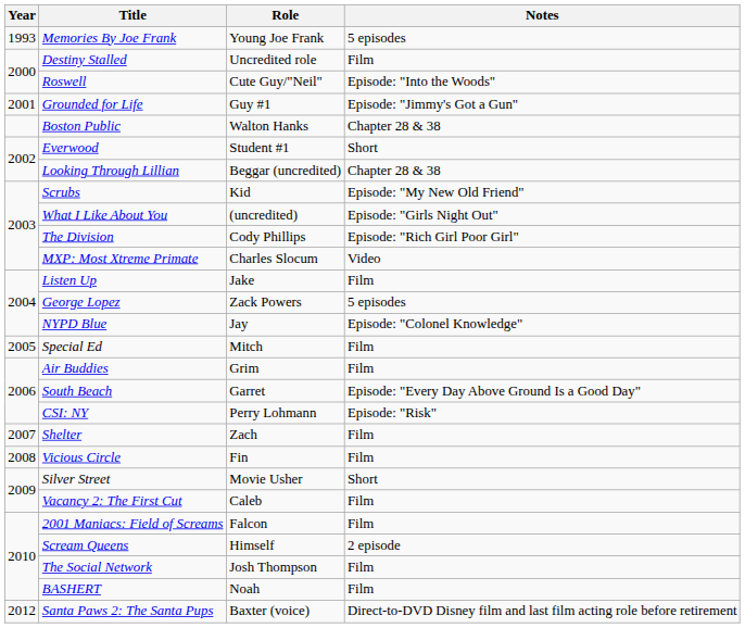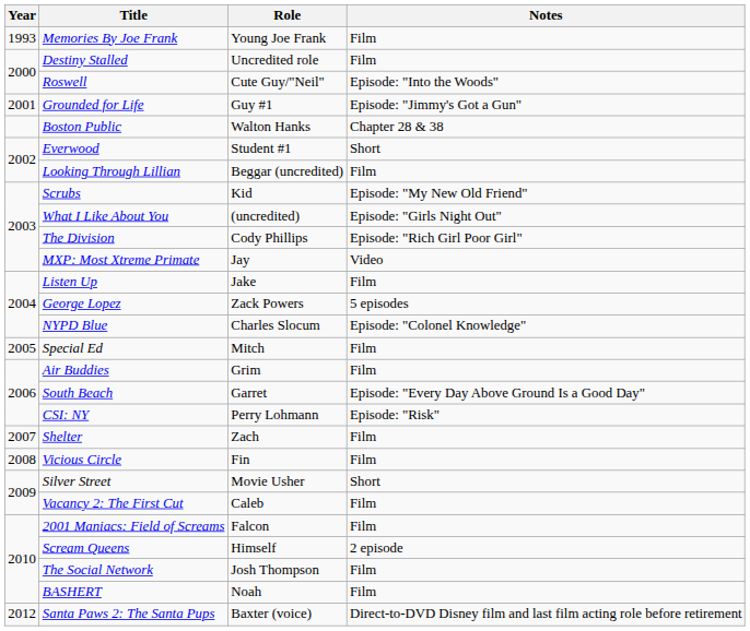 <table class="wikitable">
 <tr>
 <th>Year</th>
 <th>Title</th>
 <th>Role</th>
 <th>Notes</th>
 </tr>
 <tr>
 <td>1993</td>
 <td><em><a href='#'>Memories By Joe Frank</a></em></td>
 <td>Young Joe Frank</td>
-<td>5 episodes</td>
+<td>Film</td>
 </tr>
 <tr>
 <td rowspan="2">2000</td>
 <td><em><a href='#'>Destiny Stalled</a></em></td>
 <td>Uncredited role</td>
 <td>Film</td>
 </tr>
 <tr>
 <td><em><a href='#'>Roswell</a></em></td>
 <td>Cute Guy/"Neil"</td>
 <td>Episode: "Into the Woods"</td>
 </tr>
 <tr>
 <td>2001</td>
 <td><em><a href='#'>Grounded for Life</a></em></td>
 <td>Guy #1</td>
 <td>Episode: "Jimmy's Got a Gun"</td>
 </tr>
 <tr>
 <td></td>
 <td><em><a href='#'>Boston Public</a></em></td>
 <td>Walton Hanks</td>
 <td>Chapter 28 & 38</td>
 </tr>
 <tr>
 <td rowspan="2">2002</td>
 <td><em><a href='#'>Everwood</a></em></td>
 <td>Student #1</td>
 <td>Short</td>
 </tr>
 <tr>
 <td><em><a href='#'>Looking Through Lillian</a></em></td>
 <td>Beggar (uncredited)</td>
-<td>Chapter 28 & 38</td>
+<td>Film</td>
 </tr>
 <tr>
 <td rowspan="4">2003</td>
 <td><em><a href='#'>Scrubs</a></em></td>
 <td>Kid</td>
 <td>Episode: "My New Old Friend"</td>
 </tr>
 <tr>
 <td><em><a href='#'>What I Like About You</a></em></td>
 <td>(uncredited)</td>
 <td>Episode: "Girls Night Out"</td>
 </tr>
 <tr>
 <td><em><a href='#'>The Division</a></em></td>
 <td>Cody Phillips</td>
 <td>Episode: "Rich Girl Poor Girl"</td>
 </tr>
 <tr>
 <td><em><a href='#'>MXP: Most Xtreme Primate</a></em></td>
-<td>Charles Slocum</td>
+<td>Jay</td>
 <td>Video</td>
 </tr>
 <tr>
 <td rowspan="3">2004</td>
 <td><em><a href='#'>Listen Up</a></em></td>
 <td>Jake</td>
 <td>Film</td>
 </tr>
 <tr>
 <td><em><a href='#'>George Lopez</a></em></td>
 <td>Zack Powers</td>
 <td>5 episodes</td>
 </tr>
 <tr>
 <td><em><a href='#'>NYPD Blue</a></em></td>
-<td>Jay</td>
+<td>Charles Slocum</td>
 <td>Episode: "Colonel Knowledge"</td>
 </tr>
 <tr>
 <td>2005</td>
 <td><em>Special Ed</em></td>
 <td>Mitch</td>
 <td>Film</td>
 </tr>
 <tr>
 <td rowspan="3">2006</td>
 <td><em><a href='#'>Air Buddies</a></em></td>
 <td>Grim</td>
 <td>Film</td>
 </tr>
 <tr>
 <td><em><a href='#'>South Beach</a></em></td>
 <td>Garret</td>
 <td>Episode: "Every Day Above Ground Is a Good Day"</td>
 </tr>
 <tr>
 <td><em><a href='#'>CSI: NY</a></em></td>
 <td>Perry Lohmann</td>
 <td>Episode: "Risk"</td>
 </tr>
 <tr>
 <td>2007</td>
 <td><em><a href='#'>Shelter</a></em></td>
 <td>Zach</td>
 <td>Film</td>
 </tr>
 <tr>
 <td>2008</td>
 <td><em><a href='#'>Vicious Circle</a></em></td>
 <td>Fin</td>
 <td>Film</td>
 </tr>
 <tr>
 <td rowspan="2">2009</td>
 <td><em>Silver Street</em></td>
 <td>Movie Usher</td>
 <td>Short</td>
 </tr>
 <tr>
 <td><em><a href='#'>Vacancy 2: The First Cut</a></em></td>
 <td>Caleb</td>
 <td>Film</td>
 </tr>
 <tr>
 <td rowspan="4">2010</td>
 <td><em><a href='#'>2001 Maniacs: Field of Screams</a></em></td>
 <td>Falcon</td>
 <td>Film</td>
 </tr>
 <tr>
 <td><em><a href='#'>Scream Queens</a></em></td>
 <td>Himself</td>
 <td>2 episode</td>
 </tr>
 <tr>
 <td><em><a href='#'>The Social Network</a></em></td>
 <td>Josh Thompson</td>
 <td>Film</td>
 </tr>
 <tr>
 <td><em><a href='#'>BASHERT</a></em></td>
 <td>Noah</td>
 <td>Film</td>
 </tr>
 <tr>
 <td rowspan="1">2012</td>
 <td><em><a href='#'>Santa Paws 2: The Santa Pups</a></em></td>
 <td>Baxter (voice)</td>
 <td>Direct-to-DVD Disney film and last film acting role before retirement</td>
 </tr>
 </table>
